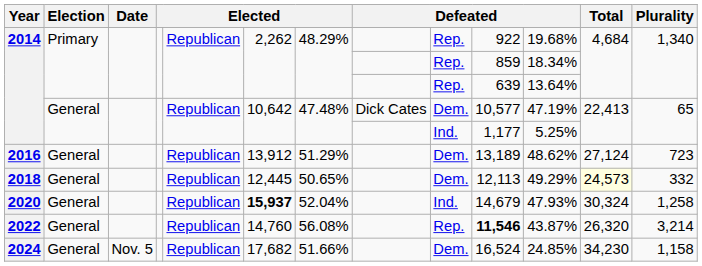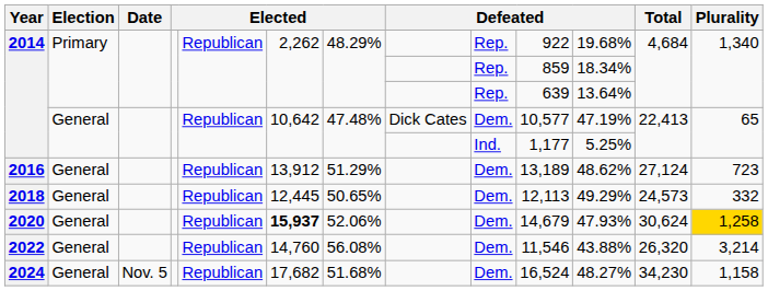 <table class="wikitable">
 <tr>
 <th>Year</th>
 <th>Election</th>
 <th>Date</th>
 <th colspan="4">Elected</th>
 <th colspan="4">Defeated</th>
 <th>Total</th>
 <th>Plurality</th>
 </tr>
 <tr>
 <th rowspan="5" valign="top"><a href='#'>2014</a></th>
 <td rowspan="3" valign="top">Primary</td>
 <td rowspan="3" valign="top"></td>
 <td rowspan="3" valign="top"></td>
 <td rowspan="3" valign="top" ><a href='#'>Republican</a></td>
 <td rowspan="3" valign="top" align="right">2,262</td>
 <td rowspan="3" valign="top" align="right">48.29%</td>
 <td></td>
 <td valign="top" ><a href='#'>Rep.</a></td>
 <td valign="top" align="right">922</td>
 <td valign="top" align="right">19.68%</td>
 <td valign="top" align="right" rowspan="3">4,684</td>
 <td valign="top" align="right" rowspan="3">1,340</td>
 </tr>
 <tr>
 <td></td>
 <td valign="top" ><a href='#'>Rep.</a></td>
 <td valign="top" align="right">859</td>
 <td valign="top" align="right">18.34%</td>
 </tr>
 <tr>
 <td></td>
 <td valign="top" ><a href='#'>Rep.</a></td>
 <td valign="top" align="right">639</td>
 <td valign="top" align="right">13.64%</td>
 </tr>
 <tr>
 <td rowspan="2" valign="top">General</td>
 <td rowspan="2" valign="top"></td>
 <td rowspan="2" valign="top"></td>
 <td rowspan="2" valign="top" ><a href='#'>Republican</a></td>
 <td rowspan="2" valign="top">10,642</td>
 <td rowspan="2" valign="top">47.48%</td>
 <td>Dick Cates</td>
 <td valign="top" ><a href='#'>Dem.</a></td>
 <td valign="top" align="right">10,577</td>
 <td valign="top" align="right">47.19%</td>
 <td valign="top" align="right" rowspan="2">22,413</td>
 <td valign="top" align="right" rowspan="2">65</td>
 </tr>
 <tr>
 <td></td>
 <td valign="top" ><a href='#'>Ind.</a></td>
 <td valign="top" align="right">1,177</td>
 <td valign="top" align="right">5.25%</td>
 </tr>
 <tr>
 <th valign="top"><a href='#'>2016</a></th>
 <td valign="top">General</td>
 <td valign="top"></td>
 <td valign="top"></td>
 <td valign="top" ><a href='#'>Republican</a></td>
 <td valign="top" align="right">13,912</td>
 <td valign="top" align="right">51.29%</td>
 <td valign="top"></td>
 <td valign="top" ><a href='#'>Dem.</a></td>
 <td valign="top" align="right">13,189</td>
 <td valign="top" align="right">48.62%</td>
 <td valign="top" align="right">27,124</td>
 <td valign="top" align="right">723</td>
 </tr>
 <tr>
 <th valign="top"><a href='#'>2018</a></th>
 <td valign="top">General</td>
 <td valign="top"></td>
 <td valign="top"></td>
 <td valign="top" ><a href='#'>Republican</a></td>
 <td valign="top" align="right">12,445</td>
 <td valign="top" align="right">50.65%</td>
 <td valign="top"></td>
 <td valign="top" ><a href='#'>Dem.</a></td>
 <td valign="top" align="right">12,113</td>
 <td valign="top" align="right">49.29%</td>
-<td valign="top" align="right" style="background: lightyellow;">24,573</td>
+<td valign="top" align="right">24,573</td>
 <td valign="top" align="right">332</td>
 </tr>
 <tr>
 <th valign="top"><a href='#'>2020</a></th>
 <td valign="top">General</td>
 <td valign="top"></td>
 <td valign="top"></td>
 <td valign="top" ><a href='#'>Republican</a></td>
 <td valign="top" align="right"><strong>15,937</strong></td>
-<td valign="top" align="right">52.04%</td>
+<td valign="top" align="right">52.06%</td>
 <td valign="top"></td>
-<td valign="top" ><a href='#'>Ind.</a></td>
+<td valign="top" ><a href='#'>Dem.</a></td>
 <td valign="top" align="right">14,679</td>
 <td valign="top" align="right">47.93%</td>
-<td valign="top" align="right">30,324</td>
-<td valign="top" align="right">1,258</td>
+<td valign="top" align="right">30,624</td>
+<td valign="top" align="right" style="background: gold;">1,258</td>
 </tr>
 <tr>
 <th valign="top"><a href='#'>2022</a></th>
 <td valign="top">General</td>
 <td valign="top"></td>
 <td valign="top"></td>
 <td valign="top" ><a href='#'>Republican</a></td>
 <td valign="top" align="right">14,760</td>
 <td valign="top" align="right">56.08%</td>
 <td valign="top"></td>
-<td valign="top" ><a href='#'>Rep.</a></td>
-<td valign="top" align="right"><strong>11,546</strong></td>
-<td valign="top" align="right">43.87%</td>
+<td valign="top" ><a href='#'>Dem.</a></td>
+<td valign="top" align="right">11,546</td>
+<td valign="top" align="right">43.88%</td>
 <td valign="top" align="right">26,320</td>
 <td valign="top" align="right">3,214</td>
 </tr>
 <tr>
 <th valign="top"><a href='#'>2024</a></th>
 <td valign="top">General</td>
 <td valign="top">Nov. 5</td>
 <td valign="top"></td>
 <td valign="top" ><a href='#'>Republican</a></td>
 <td valign="top" align="right">17,682</td>
-<td valign="top" align="right">51.66%</td>
+<td valign="top" align="right">51.68%</td>
 <td valign="top"></td>
 <td valign="top" ><a href='#'>Dem.</a></td>
 <td valign="top" align="right">16,524</td>
-<td valign="top" align="right">24.85%</td>
+<td valign="top" align="right">48.27%</td>
 <td valign="top" align="right">34,230</td>
 <td valign="top" align="right">1,158</td>
 </tr>
 </table>
